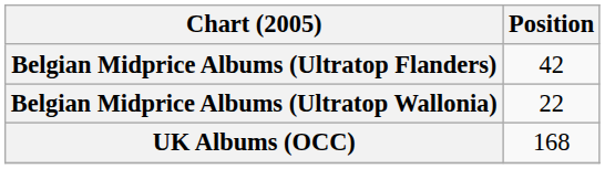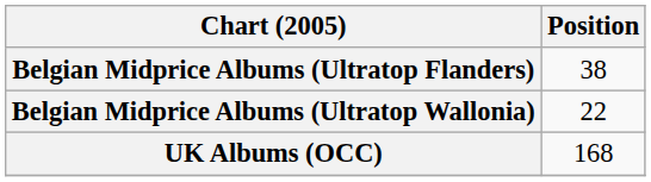 <table class="wikitable plainrowheaders sortable" style="text-align:center">
 <tr>
 <th scope="col">Chart (2005)</th>
 <th scope="col">Position</th>
 </tr>
 <tr>
 <th scope="row">Belgian Midprice Albums (Ultratop Flanders)</th>
-<td style="text-align:center;">42</td>
+<td style="text-align:center;">38</td>
 </tr>
 <tr>
 <th scope="row">Belgian Midprice Albums (Ultratop Wallonia)</th>
 <td style="text-align:center;">22</td>
 </tr>
 <tr>
 <th scope="row">UK Albums (OCC)</th>
 <td align="center">168</td>
 </tr>
 <tr>
 </tr>
 </table>
